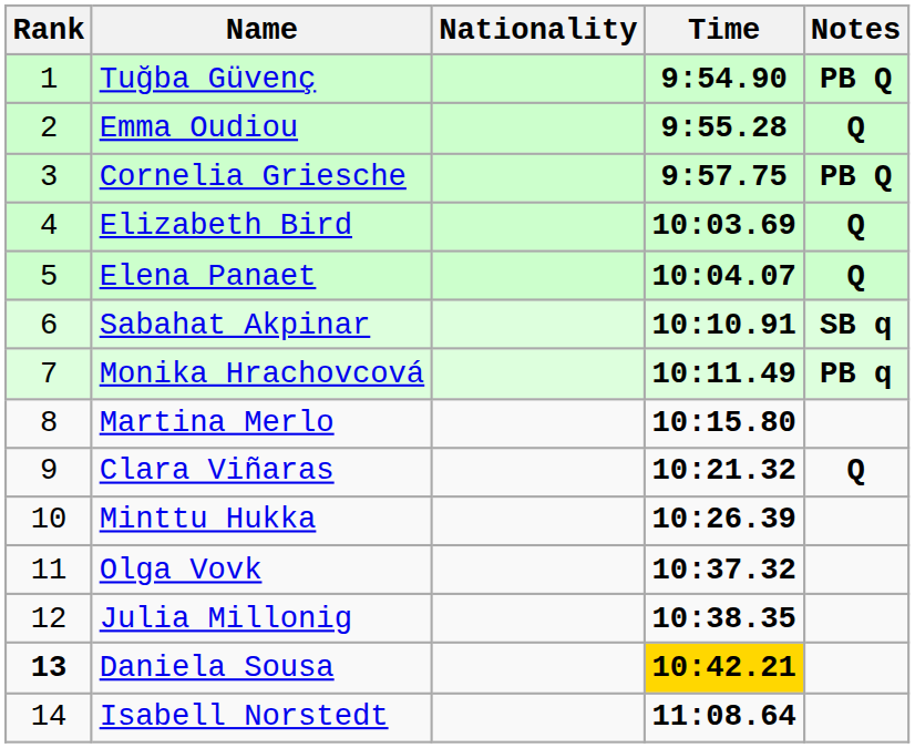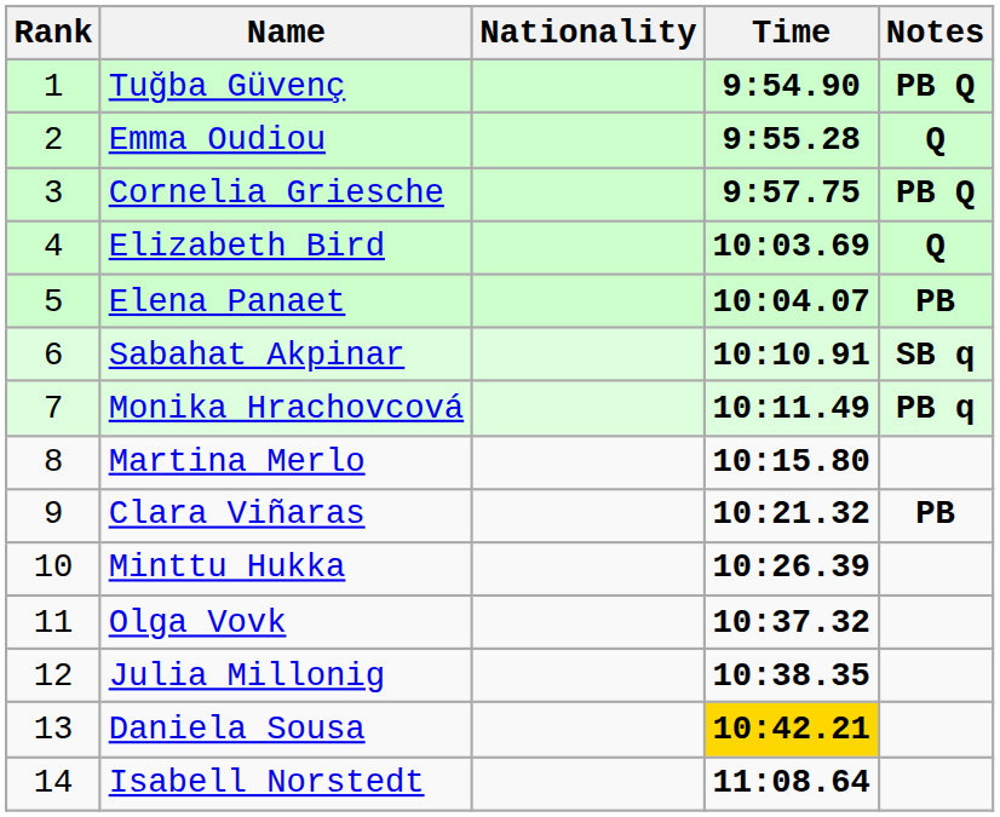 <table class="wikitable sortable" style="text-align:center">
 <tr>
 <th>Rank</th>
 <th>Name</th>
 <th>Nationality</th>
 <th>Time</th>
 <th>Notes</th>
 </tr>
 <tr bgcolor=ccffcc>
 <td>1</td>
 <td align=left><a href='#'>Tuğba Güvenç</a></td>
 <td align=left></td>
 <td><strong>9:54.90</strong></td>
 <td><strong>PB Q</strong></td>
 </tr>
 <tr bgcolor=ccffcc>
 <td>2</td>
 <td align=left><a href='#'>Emma Oudiou</a></td>
 <td align=left></td>
 <td><strong>9:55.28</strong></td>
 <td><strong>Q</strong></td>
 </tr>
 <tr bgcolor=ccffcc>
 <td>3</td>
 <td align=left><a href='#'>Cornelia Griesche</a></td>
 <td align=left></td>
 <td><strong>9:57.75</strong></td>
 <td><strong>PB Q</strong></td>
 </tr>
 <tr bgcolor=ccffcc>
 <td>4</td>
 <td align=left><a href='#'>Elizabeth Bird</a></td>
 <td align=left></td>
 <td><strong>10:03.69</strong></td>
 <td><strong>Q</strong></td>
 </tr>
 <tr bgcolor=ccffcc>
 <td>5</td>
 <td align=left><a href='#'>Elena Panaet</a></td>
 <td align=left></td>
 <td><strong>10:04.07</strong></td>
-<td><strong>Q</strong></td>
+<td><strong>PB</strong></td>
 </tr>
 <tr bgcolor=ddffdd>
 <td>6</td>
 <td align=left><a href='#'>Sabahat Akpinar</a></td>
 <td align=left></td>
 <td><strong>10:10.91</strong></td>
 <td><strong>SB q</strong></td>
 </tr>
 <tr bgcolor=ddffdd>
 <td>7</td>
 <td align=left><a href='#'>Monika Hrachovcová</a></td>
 <td align=left></td>
 <td><strong>10:11.49</strong></td>
 <td><strong>PB q</strong></td>
 </tr>
 <tr>
 <td>8</td>
 <td align=left><a href='#'>Martina Merlo</a></td>
 <td align=left></td>
 <td><strong>10:15.80</strong></td>
 <td></td>
 </tr>
 <tr>
 <td>9</td>
 <td align=left><a href='#'>Clara Viñaras</a></td>
 <td align=left></td>
 <td><strong>10:21.32</strong></td>
-<td><strong>Q</strong></td>
+<td><strong>PB</strong></td>
 </tr>
 <tr>
 <td>10</td>
 <td align=left><a href='#'>Minttu Hukka</a></td>
 <td align=left></td>
 <td><strong>10:26.39</strong></td>
 <td></td>
 </tr>
 <tr>
 <td>11</td>
 <td align=left><a href='#'>Olga Vovk</a></td>
 <td align=left></td>
 <td><strong>10:37.32</strong></td>
 <td></td>
 </tr>
 <tr>
 <td>12</td>
 <td align=left><a href='#'>Julia Millonig</a></td>
 <td align=left></td>
 <td><strong>10:38.35</strong></td>
 <td></td>
 </tr>
 <tr>
-<td><strong>13</strong></td>
+<td>13</td>
 <td align=left><a href='#'>Daniela Sousa</a></td>
 <td align=left></td>
 <td style="background: gold;"><strong>10:42.21</strong></td>
 <td></td>
 </tr>
 <tr>
 <td>14</td>
 <td align=left><a href='#'>Isabell Norstedt</a></td>
 <td align=left></td>
 <td><strong>11:08.64</strong></td>
 <td></td>
 </tr>
 </table>
